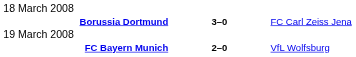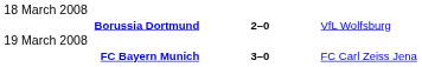 <table width=100% cellspacing=1>
 <tr>
 <th width=20%></th>
 <th width=12%></th>
 <th width=20%></th>
 <th></th>
 </tr>
 <tr>
 <td>18 March 2008</td>
 </tr>
 <tr style=font-size:90%>
 <td align=right><strong><a href='#'>Borussia Dortmund</a></strong></td>
-<td align=center><strong>3–0</strong></td>
-<td><a href='#'>FC Carl Zeiss Jena</a></td>
+<td align=center><strong>2–0</strong></td>
+<td><a href='#'>VfL Wolfsburg</a></td>
 </tr>
 <tr>
 <td>19 March 2008</td>
 </tr>
 <tr style=font-size:90%>
 <td align=right><strong><a href='#'>FC Bayern Munich</a></strong></td>
-<td align=center><strong>2–0</strong></td>
-<td><a href='#'>VfL Wolfsburg</a></td>
+<td align=center><strong>3–0</strong></td>
+<td><a href='#'>FC Carl Zeiss Jena</a></td>
 </tr>
 </table>
